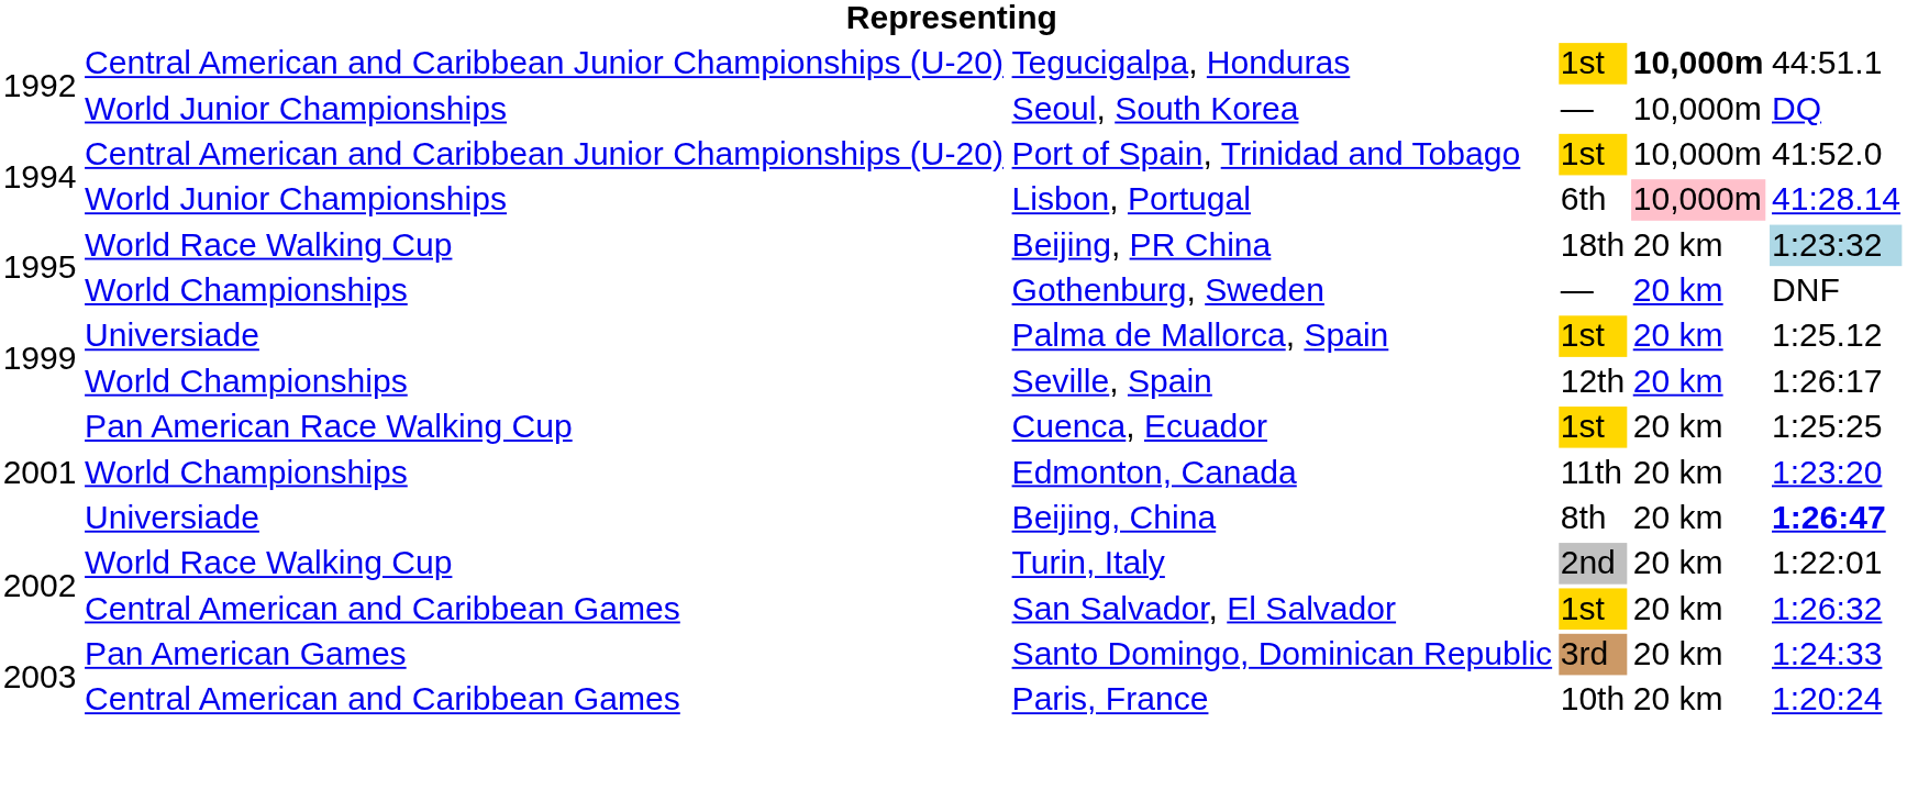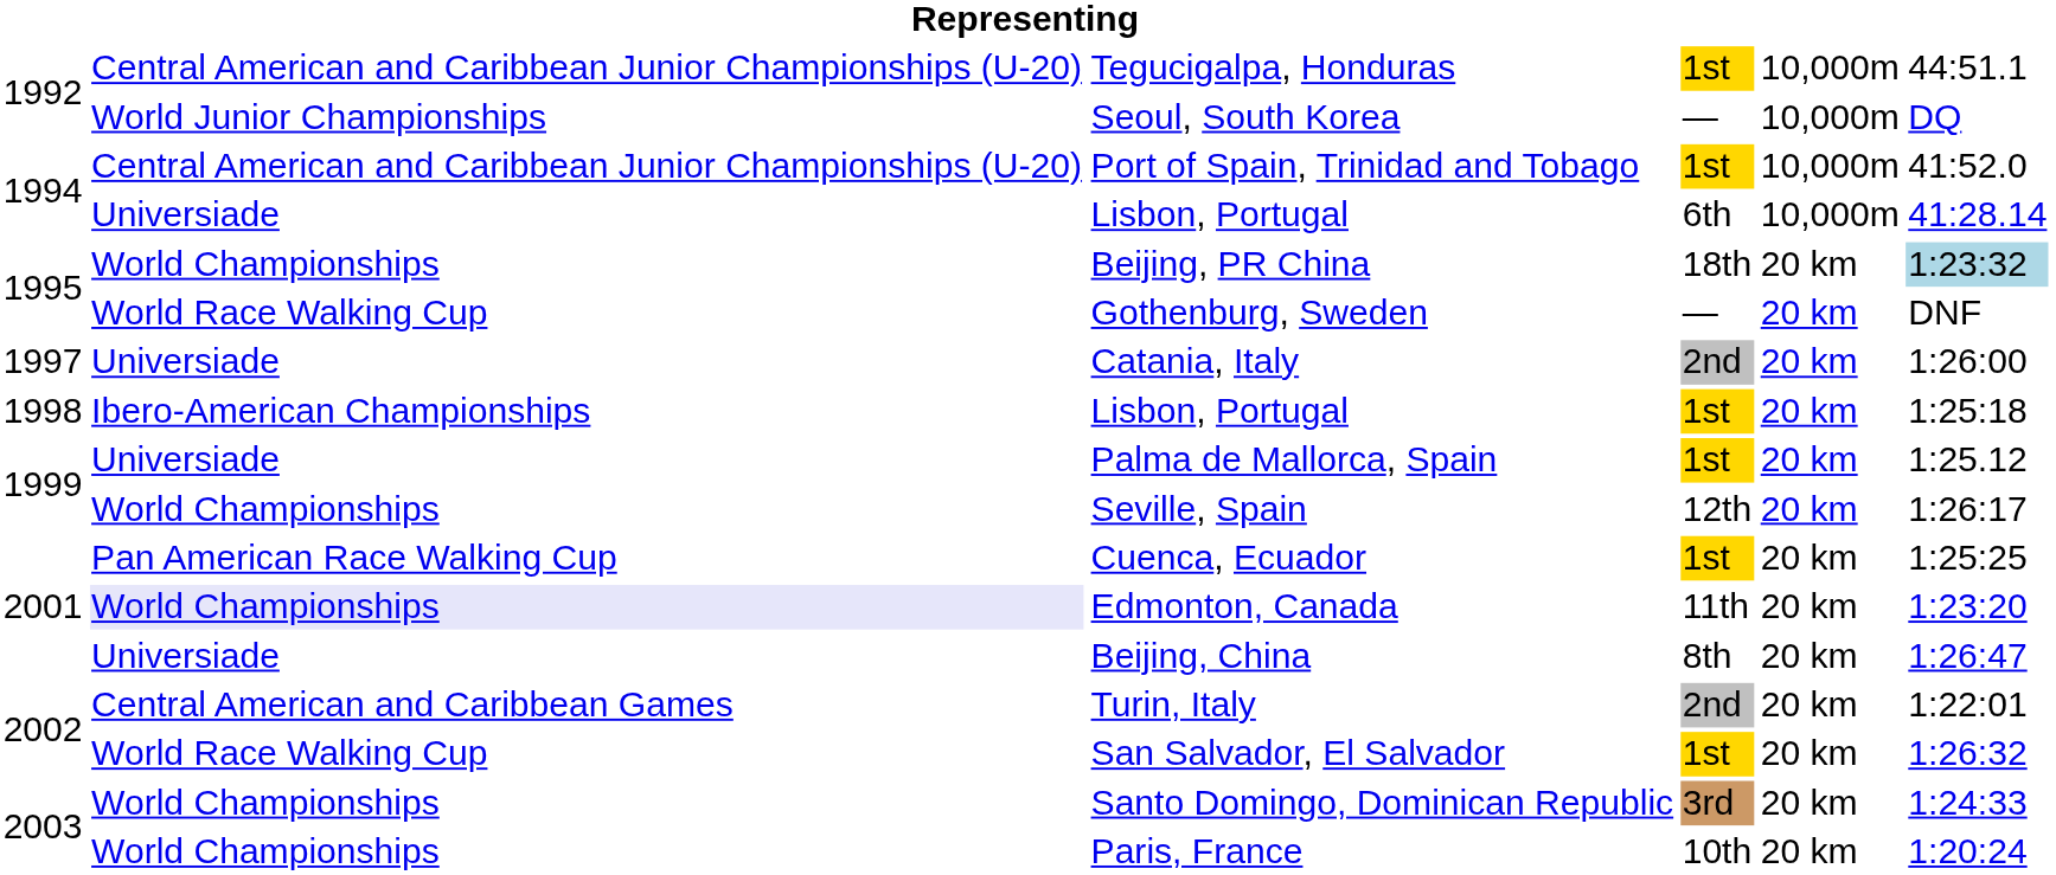 <table>
 <tr>
 <th colspan="6">Representing </th>
 </tr>
 <tr>
 <td rowspan=2>1992</td>
 <td><a href='#'>Central American and Caribbean Junior Championships (U-20)</a></td>
 <td><a href='#'>Tegucigalpa</a>, <a href='#'>Honduras</a></td>
 <td bgcolor=gold>1st</td>
-<td><strong>10,000m</strong></td>
+<td>10,000m</td>
 <td>44:51.1</td>
 </tr>
 <tr>
 <td><a href='#'>World Junior Championships</a></td>
 <td><a href='#'>Seoul</a>, <a href='#'>South Korea</a></td>
 <td>—</td>
 <td>10,000m</td>
 <td><a href='#'>DQ</a></td>
 </tr>
 <tr>
 <td rowspan=2>1994</td>
 <td><a href='#'>Central American and Caribbean Junior Championships (U-20)</a></td>
 <td><a href='#'>Port of Spain</a>, <a href='#'>Trinidad and Tobago</a></td>
 <td bgcolor=gold>1st</td>
 <td>10,000m</td>
 <td>41:52.0</td>
 </tr>
 <tr>
-<td><a href='#'>World Junior Championships</a></td>
+<td><a href='#'>Universiade</a></td>
 <td><a href='#'>Lisbon</a>, <a href='#'>Portugal</a></td>
 <td>6th</td>
-<td style="background: pink;">10,000m</td>
+<td>10,000m</td>
 <td><a href='#'>41:28.14</a></td>
 </tr>
 <tr>
 <td rowspan=2>1995</td>
-<td><a href='#'>World Race Walking Cup</a></td>
+<td><a href='#'>World Championships</a></td>
 <td><a href='#'>Beijing</a>, <a href='#'>PR China</a></td>
 <td>18th</td>
 <td>20 km</td>
 <td style="background: lightblue;">1:23:32</td>
 </tr>
 <tr>
-<td><a href='#'>World Championships</a></td>
+<td><a href='#'>World Race Walking Cup</a></td>
 <td><a href='#'>Gothenburg</a>, <a href='#'>Sweden</a></td>
 <td>—</td>
 <td><a href='#'>20 km</a></td>
 <td>DNF</td>
+</tr>
+<tr>
+<td>1997</td>
+<td><a href='#'>Universiade</a></td>
+<td><a href='#'>Catania</a>, <a href='#'>Italy</a></td>
+<td bgcolor="silver">2nd</td>
+<td><a href='#'>20 km</a></td>
+<td>1:26:00</td>
+</tr>
+<tr>
+<td>1998</td>
+<td><a href='#'>Ibero-American Championships</a></td>
+<td><a href='#'>Lisbon</a>, <a href='#'>Portugal</a></td>
+<td bgcolor=gold>1st</td>
+<td><a href='#'>20 km</a></td>
+<td>1:25:18</td>
 </tr>
 <tr>
 <td rowspan=2>1999</td>
 <td><a href='#'>Universiade</a></td>
 <td><a href='#'>Palma de Mallorca</a>, <a href='#'>Spain</a></td>
 <td bgcolor="gold">1st</td>
 <td><a href='#'>20 km</a></td>
 <td>1:25.12</td>
 </tr>
 <tr>
 <td><a href='#'>World Championships</a></td>
 <td><a href='#'>Seville</a>, <a href='#'>Spain</a></td>
 <td>12th</td>
 <td><a href='#'>20 km</a></td>
 <td>1:26:17</td>
 </tr>
 <tr>
 <td rowspan=3>2001</td>
 <td><a href='#'>Pan American Race Walking Cup</a></td>
 <td><a href='#'>Cuenca</a>, <a href='#'>Ecuador</a></td>
 <td bgcolor="gold">1st</td>
 <td>20 km</td>
 <td>1:25:25</td>
 </tr>
 <tr>
-<td><a href='#'>World Championships</a></td>
+<td style="background: lavender;"><a href='#'>World Championships</a></td>
 <td><a href='#'>Edmonton, Canada</a></td>
 <td>11th</td>
 <td>20 km</td>
 <td><a href='#'>1:23:20</a></td>
 </tr>
 <tr>
 <td><a href='#'>Universiade</a></td>
 <td><a href='#'>Beijing, China</a></td>
 <td>8th</td>
 <td>20 km</td>
-<td><strong><a href='#'>1:26:47</a></strong></td>
+<td><a href='#'>1:26:47</a></td>
 </tr>
 <tr>
 <td rowspan=2>2002</td>
-<td><a href='#'>World Race Walking Cup</a></td>
+<td><a href='#'>Central American and Caribbean Games</a></td>
 <td><a href='#'>Turin, Italy</a></td>
 <td bgcolor="silver">2nd</td>
 <td>20 km</td>
 <td>1:22:01</td>
 </tr>
 <tr>
-<td><a href='#'>Central American and Caribbean Games</a></td>
+<td><a href='#'>World Race Walking Cup</a></td>
 <td><a href='#'>San Salvador</a>, <a href='#'>El Salvador</a></td>
 <td bgcolor="gold">1st</td>
 <td>20 km</td>
 <td><a href='#'>1:26:32</a></td>
 </tr>
 <tr>
 <td rowspan=2>2003</td>
-<td><a href='#'>Pan American Games</a></td>
+<td><a href='#'>World Championships</a></td>
 <td><a href='#'>Santo Domingo, Dominican Republic</a></td>
 <td bgcolor="cc9966">3rd</td>
 <td>20 km</td>
 <td><a href='#'>1:24:33</a></td>
 </tr>
 <tr>
-<td><a href='#'>Central American and Caribbean Games</a></td>
+<td><a href='#'>World Championships</a></td>
 <td><a href='#'>Paris, France</a></td>
 <td>10th</td>
 <td>20 km</td>
 <td><a href='#'>1:20:24</a></td>
 </tr>
 </table>
